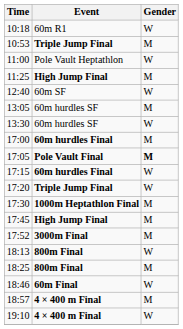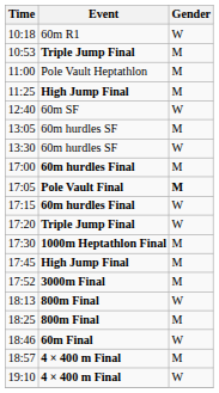 <table class="wikitable sortable">
 <tr>
 <th>Time</th>
 <th>Event</th>
 <th>Gender</th>
 </tr>
 <tr>
 <td>10:18</td>
 <td>60m R1</td>
 <td>W</td>
 </tr>
 <tr>
 <td>10:53</td>
 <td><strong>Triple Jump Final</strong></td>
 <td>M</td>
 </tr>
 <tr>
 <td>11:00</td>
 <td>Pole Vault Heptathlon</td>
-<td>W</td>
+<td>M</td>
 </tr>
 <tr>
 <td>11:25</td>
 <td><strong>High Jump Final</strong></td>
 <td>M</td>
 </tr>
 <tr>
 <td>12:40</td>
 <td>60m SF</td>
 <td>W</td>
 </tr>
 <tr>
 <td>13:05</td>
 <td>60m hurdles SF</td>
 <td>M</td>
 </tr>
 <tr>
 <td>13:30</td>
 <td>60m hurdles SF</td>
 <td>W</td>
 </tr>
 <tr>
 <td>17:00</td>
 <td><strong>60m hurdles Final</strong></td>
 <td>M</td>
 </tr>
 <tr>
 <td>17:05</td>
 <td><strong>Pole Vault Final</strong></td>
 <td><strong>M</strong></td>
 </tr>
 <tr>
 <td>17:15</td>
 <td><strong>60m hurdles Final</strong></td>
 <td>W</td>
 </tr>
 <tr>
 <td>17:20</td>
 <td><strong>Triple Jump Final</strong></td>
 <td>W</td>
 </tr>
 <tr>
 <td>17:30</td>
 <td><strong>1000m Heptathlon Final</strong></td>
 <td>M</td>
 </tr>
 <tr>
 <td>17:45</td>
 <td><strong>High Jump Final</strong></td>
 <td>M</td>
 </tr>
 <tr>
 <td>17:52</td>
 <td><strong>3000m Final</strong></td>
 <td>M</td>
 </tr>
 <tr>
 <td>18:13</td>
 <td><strong>800m Final</strong></td>
 <td>W</td>
 </tr>
 <tr>
 <td>18:25</td>
 <td><strong>800m Final</strong></td>
 <td>M</td>
 </tr>
 <tr>
 <td>18:46</td>
 <td><strong>60m Final</strong></td>
 <td>W</td>
 </tr>
 <tr>
 <td>18:57</td>
 <td><strong>4 × 400 m Final</strong></td>
 <td>M</td>
 </tr>
 <tr>
 <td>19:10</td>
 <td><strong>4 × 400 m Final</strong></td>
 <td>W</td>
 </tr>
 <tr>
 </tr>
 </table>
